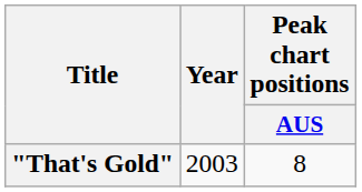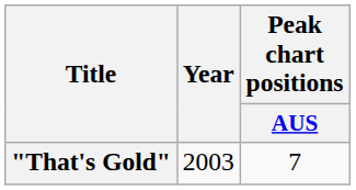 <table class="wikitable plainrowheaders" style="text-align:center;">
 <tr>
 <th scope="col" rowspan="2">Title</th>
 <th scope="col" rowspan="2">Year</th>
 <th scope="col" colspan="1">Peak chart positions</th>
 </tr>
 <tr>
 <th scope="col" style="width:3em;font-size:90%;"><a href='#'>AUS</a><br></th>
 </tr>
 <tr>
 <th scope="row">"That's Gold"</th>
 <td>2003</td>
-<td>8</td>
+<td>7</td>
 </tr>
 </table>
